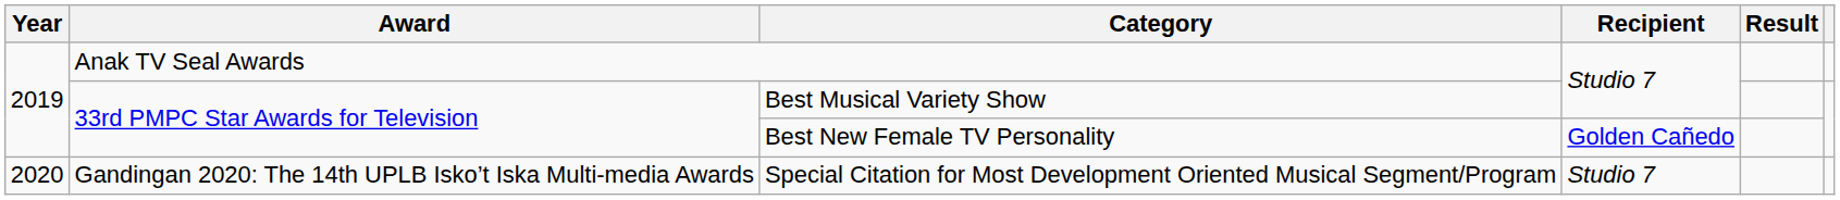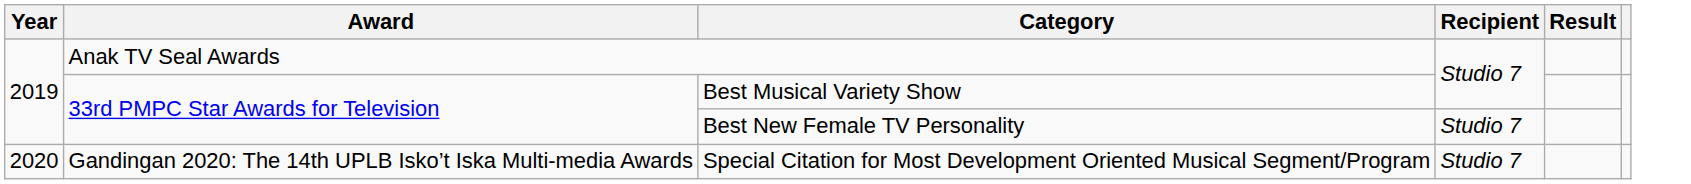 <table class="wikitable">
 <tr>
 <th>Year</th>
 <th>Award</th>
 <th>Category</th>
 <th>Recipient</th>
 <th>Result</th>
 <th></th>
 </tr>
 <tr>
 <td rowspan=3>2019</td>
 <td colspan=2>Anak TV Seal Awards</td>
 <td rowspan=2><em>Studio 7</em></td>
 <td></td>
 <td></td>
 </tr>
 <tr>
 <td rowspan=2><a href='#'>33rd PMPC Star Awards for Television</a></td>
 <td>Best Musical Variety Show</td>
 <td></td>
 <td rowspan=2></td>
 </tr>
 <tr>
 <td>Best New Female TV Personality</td>
-<td><a href='#'>Golden Cañedo</a></td>
+<td><em>Studio 7</em></td>
 <td></td>
 </tr>
 <tr>
 <td>2020</td>
 <td>Gandingan 2020: The 14th UPLB Isko’t Iska Multi-media Awards</td>
 <td>Special Citation for Most Development Oriented Musical Segment/Program</td>
 <td><em>Studio 7</em></td>
 <td></td>
 <td></td>
 </tr>
 </table>
